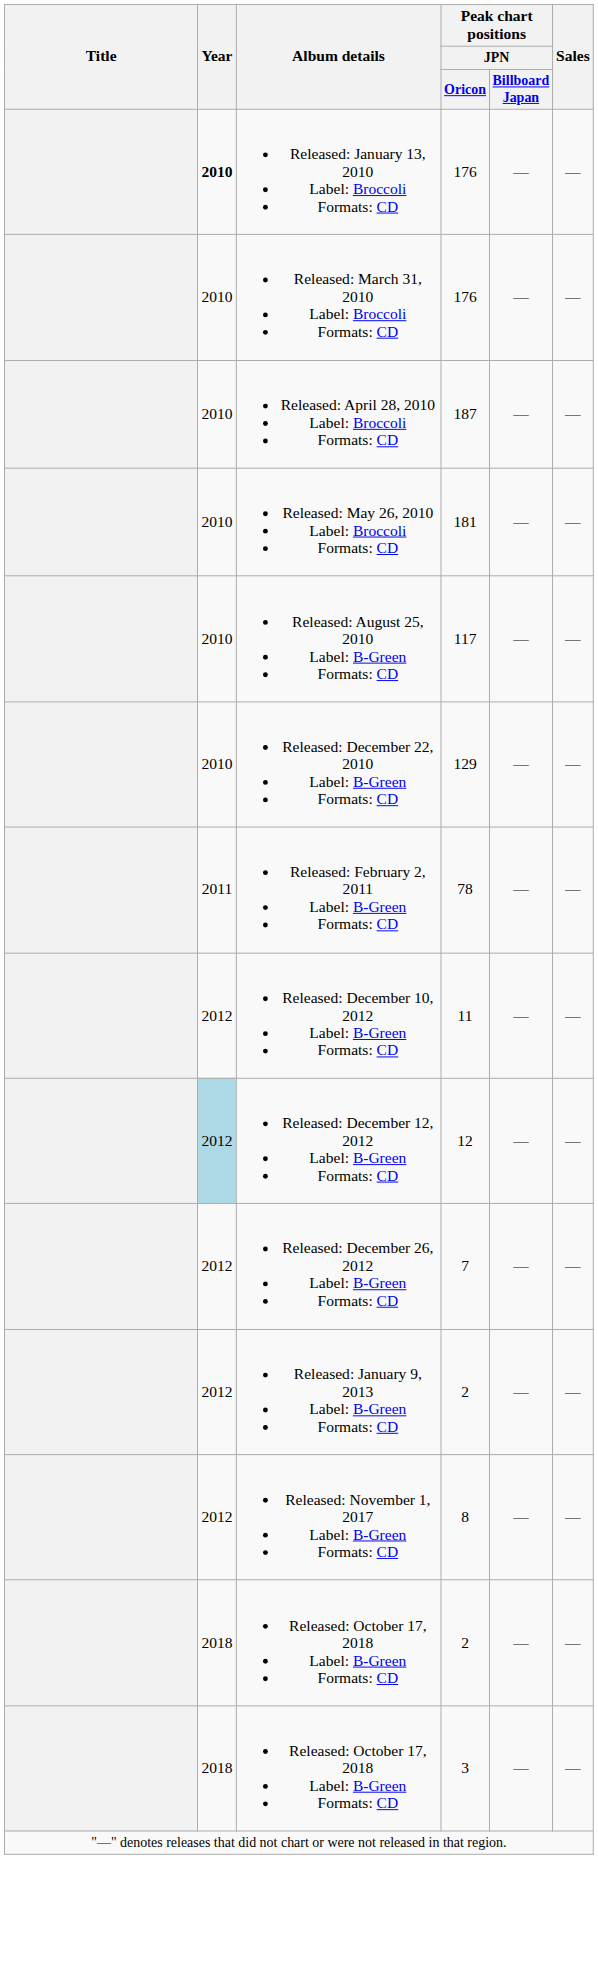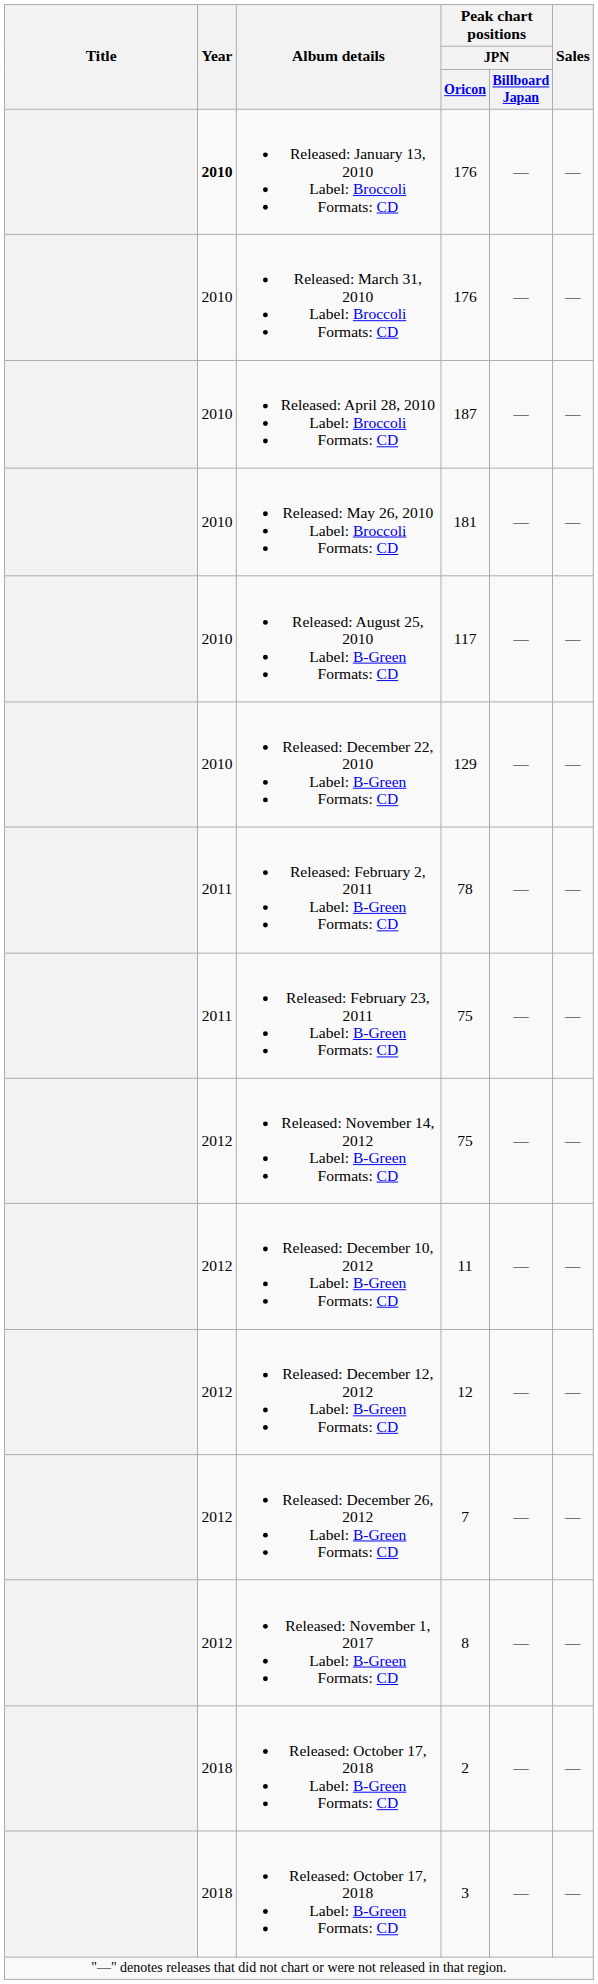 <table class="wikitable plainrowheaders" style="text-align:center;">
 <tr>
 <th scope="col" rowspan="3" style="width:12em;">Title</th>
 <th scope="col" rowspan="3">Year</th>
 <th scope="col" rowspan="3">Album details</th>
 <th scope="col" colspan="2">Peak chart positions</th>
 <th scope="col" rowspan="3">Sales</th>
 </tr>
 <tr>
 <th scope="col" style="width:3em;font-size:90%;" colspan="2">JPN</th>
 </tr>
 <tr>
 <th scope="col" style="width:3em;font-size:90%;"><a href='#'>Oricon</a></th>
 <th scope="col" style="width:3em;font-size:90%;"><a href='#'>Billboard Japan</a></th>
 </tr>
 <tr>
 <th scope="row"></th>
 <td><strong>2010</strong></td>
 <td><br><ul><li>Released: January 13, 2010</li><li>Label: <a href='#'>Broccoli</a></li><li>Formats: <a href='#'>CD</a></li></ul></td>
 <td>176</td>
 <td>—</td>
 <td>—</td>
 </tr>
 <tr>
 <th scope="row"></th>
 <td>2010</td>
 <td><br><ul><li>Released: March 31, 2010</li><li>Label: <a href='#'>Broccoli</a></li><li>Formats: <a href='#'>CD</a></li></ul></td>
 <td>176</td>
 <td>—</td>
 <td>—</td>
 </tr>
 <tr>
 <th scope="row"></th>
 <td>2010</td>
 <td><br><ul><li>Released: April 28, 2010</li><li>Label: <a href='#'>Broccoli</a></li><li>Formats: <a href='#'>CD</a></li></ul></td>
 <td>187</td>
 <td>—</td>
 <td>—</td>
 </tr>
 <tr>
 <th scope="row"></th>
 <td>2010</td>
 <td><br><ul><li>Released: May 26, 2010</li><li>Label: <a href='#'>Broccoli</a></li><li>Formats: <a href='#'>CD</a></li></ul></td>
 <td>181</td>
 <td>—</td>
 <td>—</td>
 </tr>
 <tr>
 <th scope="row"></th>
 <td>2010</td>
 <td><br><ul><li>Released: August 25, 2010</li><li>Label: <a href='#'>B-Green</a></li><li>Formats: <a href='#'>CD</a></li></ul></td>
 <td>117</td>
 <td>—</td>
 <td>—</td>
 </tr>
 <tr>
 <th scope="row"></th>
 <td>2010</td>
 <td><br><ul><li>Released: December 22, 2010</li><li>Label: <a href='#'>B-Green</a></li><li>Formats: <a href='#'>CD</a></li></ul></td>
 <td>129</td>
 <td>—</td>
 <td>—</td>
 </tr>
 <tr>
 <th scope="row"></th>
 <td>2011</td>
 <td><br><ul><li>Released: February 2, 2011</li><li>Label: <a href='#'>B-Green</a></li><li>Formats: <a href='#'>CD</a></li></ul></td>
 <td>78</td>
 <td>—</td>
 <td>—</td>
 </tr>
 <tr>
 <th scope="row"></th>
+<td>2011</td>
+<td><br><ul><li>Released: February 23, 2011</li><li>Label: <a href='#'>B-Green</a></li><li>Formats: <a href='#'>CD</a></li></ul></td>
+<td>75</td>
+<td>—</td>
+<td>—</td>
+</tr>
+<tr>
+<th scope="row"></th>
+<td>2012</td>
+<td><br><ul><li>Released: November 14, 2012</li><li>Label: <a href='#'>B-Green</a></li><li>Formats: <a href='#'>CD</a></li></ul></td>
+<td>75</td>
+<td>—</td>
+<td>—</td>
+</tr>
+<tr>
+<th scope="row"></th>
 <td>2012</td>
 <td><br><ul><li>Released: December 10, 2012</li><li>Label: <a href='#'>B-Green</a></li><li>Formats: <a href='#'>CD</a></li></ul></td>
 <td>11</td>
 <td>—</td>
 <td>—</td>
 </tr>
 <tr>
 <th scope="row"></th>
-<td style="background: lightblue;">2012</td>
+<td>2012</td>
 <td><br><ul><li>Released: December 12, 2012</li><li>Label: <a href='#'>B-Green</a></li><li>Formats: <a href='#'>CD</a></li></ul></td>
 <td>12</td>
 <td>—</td>
 <td>—</td>
 </tr>
 <tr>
 <th scope="row"></th>
 <td>2012</td>
 <td><br><ul><li>Released: December 26, 2012</li><li>Label: <a href='#'>B-Green</a></li><li>Formats: <a href='#'>CD</a></li></ul></td>
 <td>7</td>
-<td>—</td>
-<td>—</td>
-</tr>
-<tr>
-<th scope="row"></th>
-<td>2012</td>
-<td><br><ul><li>Released: January 9, 2013</li><li>Label: <a href='#'>B-Green</a></li><li>Formats: <a href='#'>CD</a></li></ul></td>
-<td>2</td>
 <td>—</td>
 <td>—</td>
 </tr>
 <tr>
 <th scope="row"><br></th>
 <td>2012</td>
 <td><br><ul><li>Released: November 1, 2017</li><li>Label: <a href='#'>B-Green</a></li><li>Formats: <a href='#'>CD</a></li></ul></td>
 <td>8</td>
 <td>—</td>
 <td>—</td>
 </tr>
 <tr>
 <th scope="row"><br></th>
 <td>2018</td>
 <td><br><ul><li>Released: October 17, 2018</li><li>Label: <a href='#'>B-Green</a></li><li>Formats: <a href='#'>CD</a></li></ul></td>
 <td>2</td>
 <td>—</td>
 <td>—</td>
 </tr>
 <tr>
 <th scope="row"><br></th>
 <td>2018</td>
 <td><br><ul><li>Released: October 17, 2018</li><li>Label: <a href='#'>B-Green</a></li><li>Formats: <a href='#'>CD</a></li></ul></td>
 <td>3</td>
 <td>—</td>
 <td>—</td>
 </tr>
 <tr>
 <td colspan="6" style="font-size:90%;">"—" denotes releases that did not chart or were not released in that region.</td>
 </tr>
 </table>
